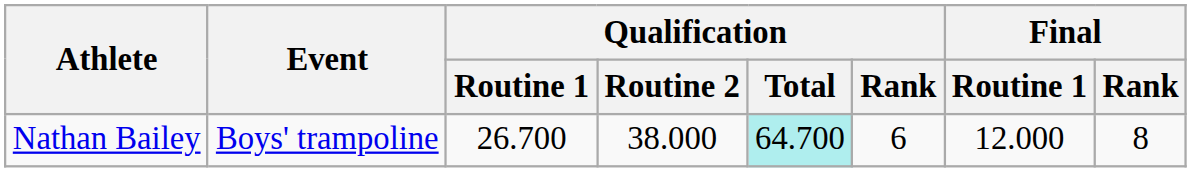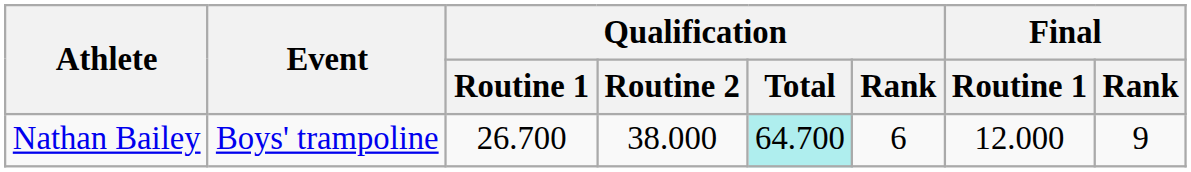 <table class="wikitable" border="1" style="font-size:90%">
 <tr>
 <th rowspan=2>Athlete</th>
 <th rowspan=2>Event</th>
 <th colspan=4>Qualification</th>
 <th colspan=2>Final</th>
 </tr>
 <tr>
 <th>Routine 1</th>
 <th>Routine 2</th>
 <th>Total</th>
 <th>Rank</th>
 <th>Routine 1</th>
 <th>Rank</th>
 </tr>
 <tr>
 <td><a href='#'>Nathan Bailey</a></td>
 <td><a href='#'>Boys' trampoline</a></td>
 <td align=center>26.700</td>
 <td align=center>38.000</td>
 <td align=center style="background: paleturquoise;">64.700</td>
 <td align=center>6</td>
 <td align=center>12.000</td>
-<td align=center>8</td>
+<td align=center>9</td>
 </tr>
 </table>
